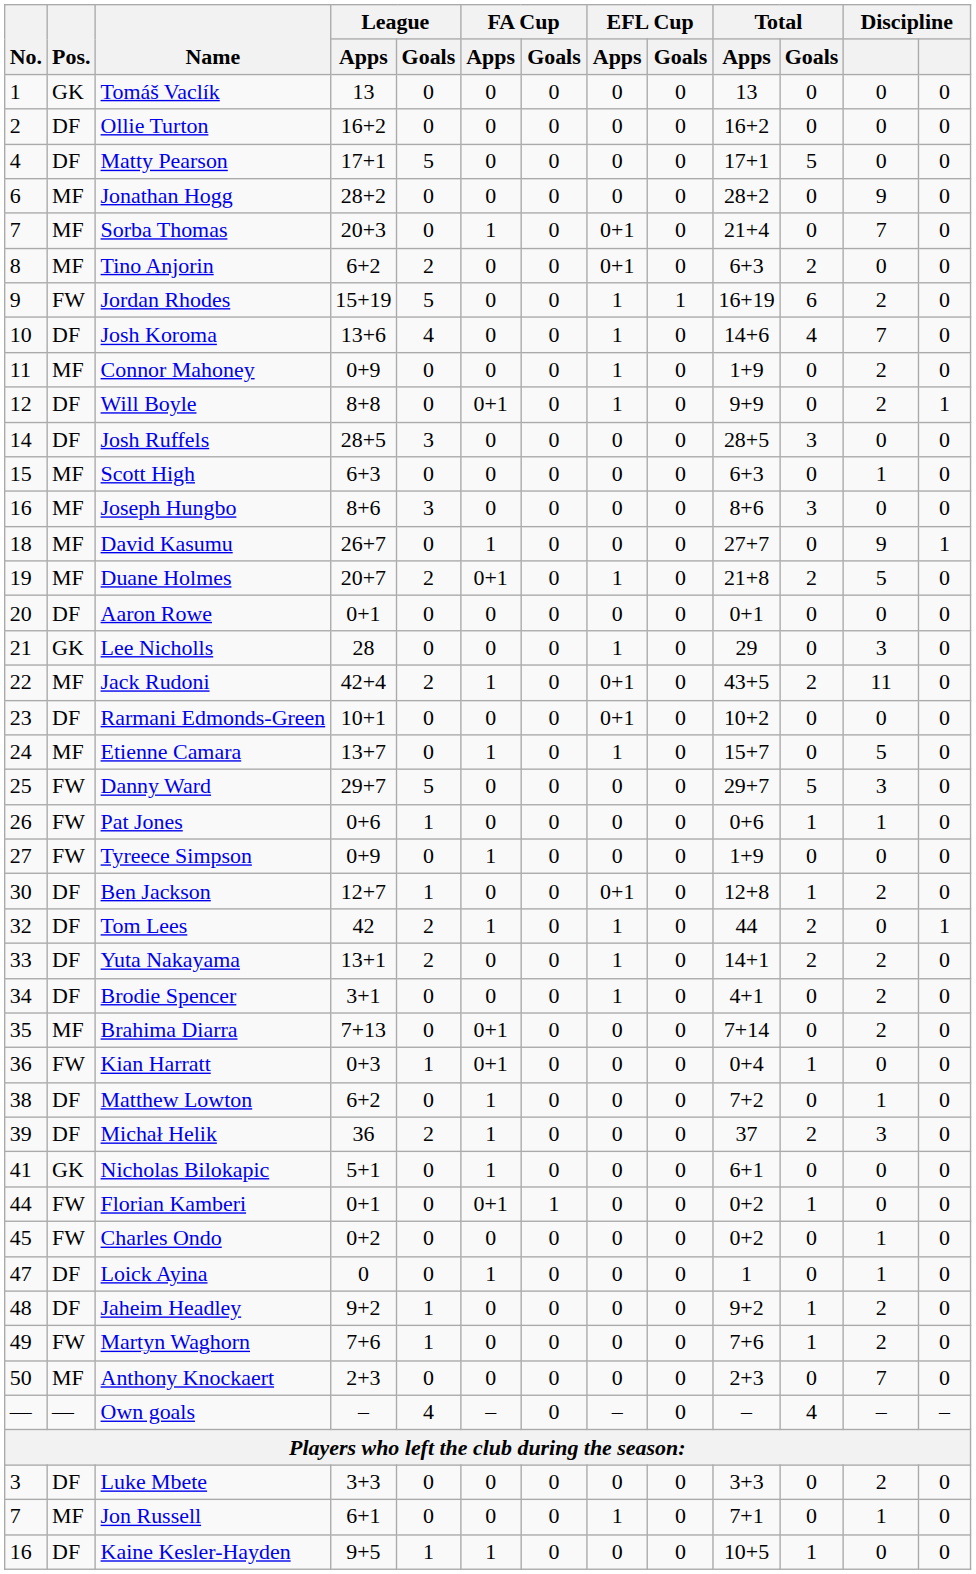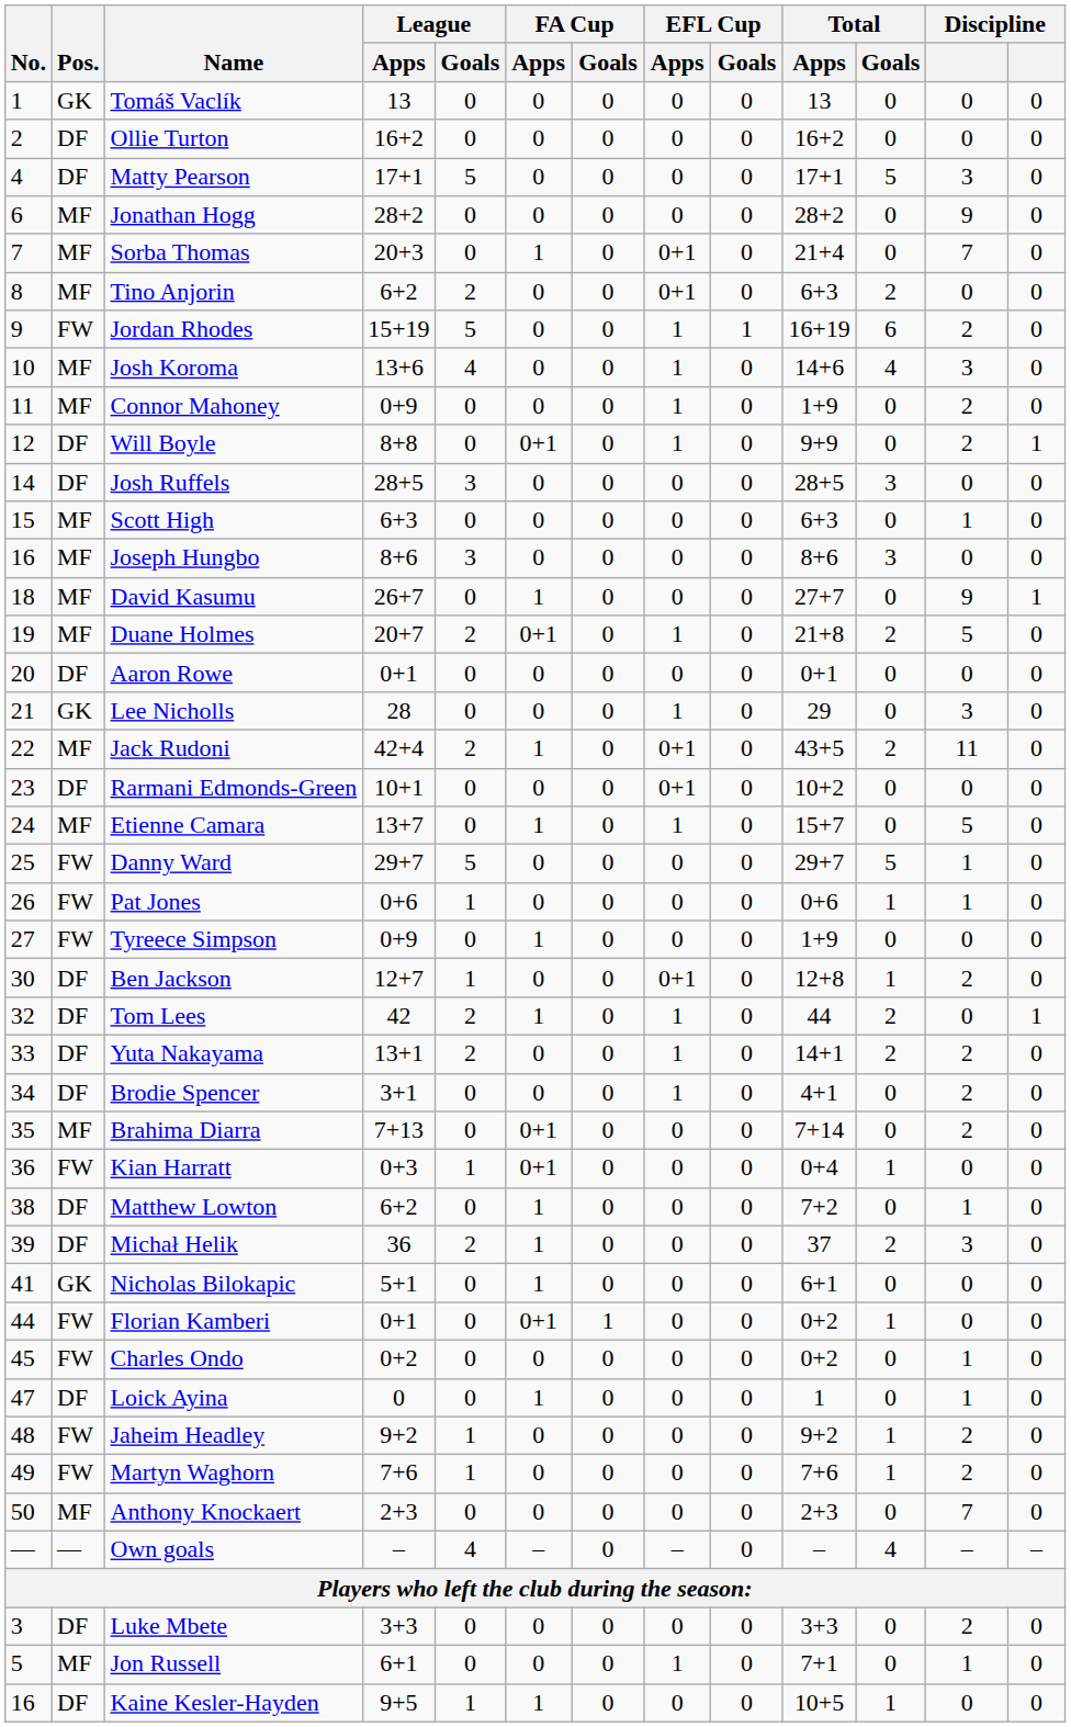 <table class="wikitable" style="text-align:center">
 <tr>
 <th rowspan="2" valign="bottom">No.</th>
 <th rowspan="2" valign="bottom">Pos.</th>
 <th rowspan="2" valign="bottom">Name</th>
 <th colspan="2" width="85">League</th>
 <th colspan="2" width="85">FA Cup</th>
 <th colspan="2" width="85">EFL Cup</th>
 <th colspan="2" width="85">Total</th>
 <th colspan="2" width="85">Discipline</th>
 </tr>
 <tr>
 <th>Apps</th>
 <th>Goals</th>
 <th>Apps</th>
 <th>Goals</th>
 <th>Apps</th>
 <th>Goals</th>
 <th>Apps</th>
 <th>Goals</th>
 <th></th>
 <th></th>
 </tr>
 <tr>
 <td align="left">1</td>
 <td align="left">GK</td>
 <td align="left"> <a href='#'>Tomáš Vaclík</a></td>
 <td>13</td>
 <td>0</td>
 <td>0</td>
 <td>0</td>
 <td>0</td>
 <td>0</td>
 <td>13</td>
 <td>0</td>
 <td>0</td>
 <td>0</td>
 </tr>
 <tr>
 <td align="left">2</td>
 <td align="left">DF</td>
 <td align="left"> <a href='#'>Ollie Turton</a></td>
 <td>16+2</td>
 <td>0</td>
 <td>0</td>
 <td>0</td>
 <td>0</td>
 <td>0</td>
 <td>16+2</td>
 <td>0</td>
 <td>0</td>
 <td>0</td>
 </tr>
 <tr>
 <td align="left">4</td>
 <td align="left">DF</td>
 <td align="left"> <a href='#'>Matty Pearson</a></td>
 <td>17+1</td>
 <td>5</td>
 <td>0</td>
 <td>0</td>
 <td>0</td>
 <td>0</td>
 <td>17+1</td>
 <td>5</td>
-<td>0</td>
+<td>3</td>
 <td>0</td>
 </tr>
 <tr>
 <td align="left">6</td>
 <td align="left">MF</td>
 <td align="left"> <a href='#'>Jonathan Hogg</a></td>
 <td>28+2</td>
 <td>0</td>
 <td>0</td>
 <td>0</td>
 <td>0</td>
 <td>0</td>
 <td>28+2</td>
 <td>0</td>
 <td>9</td>
 <td>0</td>
 </tr>
 <tr>
 <td align="left">7</td>
 <td align="left">MF</td>
 <td align="left"> <a href='#'>Sorba Thomas</a></td>
 <td>20+3</td>
 <td>0</td>
 <td>1</td>
 <td>0</td>
 <td>0+1</td>
 <td>0</td>
 <td>21+4</td>
 <td>0</td>
 <td>7</td>
 <td>0</td>
 </tr>
 <tr>
 <td align="left">8</td>
 <td align="left">MF</td>
 <td align="left"> <a href='#'>Tino Anjorin</a></td>
 <td>6+2</td>
 <td>2</td>
 <td>0</td>
 <td>0</td>
 <td>0+1</td>
 <td>0</td>
 <td>6+3</td>
 <td>2</td>
 <td>0</td>
 <td>0</td>
 </tr>
 <tr>
 <td align="left">9</td>
 <td align="left">FW</td>
 <td align="left"> <a href='#'>Jordan Rhodes</a></td>
 <td>15+19</td>
 <td>5</td>
 <td>0</td>
 <td>0</td>
 <td>1</td>
 <td>1</td>
 <td>16+19</td>
 <td>6</td>
 <td>2</td>
 <td>0</td>
 </tr>
 <tr>
 <td align="left">10</td>
-<td align="left">DF</td>
+<td align="left">MF</td>
 <td align="left"> <a href='#'>Josh Koroma</a></td>
 <td>13+6</td>
 <td>4</td>
 <td>0</td>
 <td>0</td>
 <td>1</td>
 <td>0</td>
 <td>14+6</td>
 <td>4</td>
-<td>7</td>
+<td>3</td>
 <td>0</td>
 </tr>
 <tr>
 <td align="left">11</td>
 <td align="left">MF</td>
 <td align="left"> <a href='#'>Connor Mahoney</a></td>
 <td>0+9</td>
 <td>0</td>
 <td>0</td>
 <td>0</td>
 <td>1</td>
 <td>0</td>
 <td>1+9</td>
 <td>0</td>
 <td>2</td>
 <td>0</td>
 </tr>
 <tr>
 <td align="left">12</td>
 <td align="left">DF</td>
 <td align="left"> <a href='#'>Will Boyle</a></td>
 <td>8+8</td>
 <td>0</td>
 <td>0+1</td>
 <td>0</td>
 <td>1</td>
 <td>0</td>
 <td>9+9</td>
 <td>0</td>
 <td>2</td>
 <td>1</td>
 </tr>
 <tr>
 <td align="left">14</td>
 <td align="left">DF</td>
 <td align="left"> <a href='#'>Josh Ruffels</a></td>
 <td>28+5</td>
 <td>3</td>
 <td>0</td>
 <td>0</td>
 <td>0</td>
 <td>0</td>
 <td>28+5</td>
 <td>3</td>
 <td>0</td>
 <td>0</td>
 </tr>
 <tr>
 <td align="left">15</td>
 <td align="left">MF</td>
 <td align="left"> <a href='#'>Scott High</a></td>
 <td>6+3</td>
 <td>0</td>
 <td>0</td>
 <td>0</td>
 <td>0</td>
 <td>0</td>
 <td>6+3</td>
 <td>0</td>
 <td>1</td>
 <td>0</td>
 </tr>
 <tr>
 <td align="left">16</td>
 <td align="left">MF</td>
 <td align="left"> <a href='#'>Joseph Hungbo</a></td>
 <td>8+6</td>
 <td>3</td>
 <td>0</td>
 <td>0</td>
 <td>0</td>
 <td>0</td>
 <td>8+6</td>
 <td>3</td>
 <td>0</td>
 <td>0</td>
 </tr>
 <tr>
 <td align="left">18</td>
 <td align="left">MF</td>
 <td align="left"> <a href='#'>David Kasumu</a></td>
 <td>26+7</td>
 <td>0</td>
 <td>1</td>
 <td>0</td>
 <td>0</td>
 <td>0</td>
 <td>27+7</td>
 <td>0</td>
 <td>9</td>
 <td>1</td>
 </tr>
 <tr>
 <td align="left">19</td>
 <td align="left">MF</td>
 <td align="left"> <a href='#'>Duane Holmes</a></td>
 <td>20+7</td>
 <td>2</td>
 <td>0+1</td>
 <td>0</td>
 <td>1</td>
 <td>0</td>
 <td>21+8</td>
 <td>2</td>
 <td>5</td>
 <td>0</td>
 </tr>
 <tr>
 <td align="left">20</td>
 <td align="left">DF</td>
 <td align="left"> <a href='#'>Aaron Rowe</a></td>
 <td>0+1</td>
 <td>0</td>
 <td>0</td>
 <td>0</td>
 <td>0</td>
 <td>0</td>
 <td>0+1</td>
 <td>0</td>
 <td>0</td>
 <td>0</td>
 </tr>
 <tr>
 <td align="left">21</td>
 <td align="left">GK</td>
 <td align="left"> <a href='#'>Lee Nicholls</a></td>
 <td>28</td>
 <td>0</td>
 <td>0</td>
 <td>0</td>
 <td>1</td>
 <td>0</td>
 <td>29</td>
 <td>0</td>
 <td>3</td>
 <td>0</td>
 </tr>
 <tr>
 <td align="left">22</td>
 <td align="left">MF</td>
 <td align="left"> <a href='#'>Jack Rudoni</a></td>
 <td>42+4</td>
 <td>2</td>
 <td>1</td>
 <td>0</td>
 <td>0+1</td>
 <td>0</td>
 <td>43+5</td>
 <td>2</td>
 <td>11</td>
 <td>0</td>
 </tr>
 <tr>
 <td align="left">23</td>
 <td align="left">DF</td>
 <td align="left"> <a href='#'>Rarmani Edmonds-Green</a></td>
 <td>10+1</td>
 <td>0</td>
 <td>0</td>
 <td>0</td>
 <td>0+1</td>
 <td>0</td>
 <td>10+2</td>
 <td>0</td>
 <td>0</td>
 <td>0</td>
 </tr>
 <tr>
 <td align="left">24</td>
 <td align="left">MF</td>
 <td align="left"> <a href='#'>Etienne Camara</a></td>
 <td>13+7</td>
 <td>0</td>
 <td>1</td>
 <td>0</td>
 <td>1</td>
 <td>0</td>
 <td>15+7</td>
 <td>0</td>
 <td>5</td>
 <td>0</td>
 </tr>
 <tr>
 <td align="left">25</td>
 <td align="left">FW</td>
 <td align="left"> <a href='#'>Danny Ward</a></td>
 <td>29+7</td>
 <td>5</td>
 <td>0</td>
 <td>0</td>
 <td>0</td>
 <td>0</td>
 <td>29+7</td>
 <td>5</td>
-<td>3</td>
+<td>1</td>
 <td>0</td>
 </tr>
 <tr>
 <td align="left">26</td>
 <td align="left">FW</td>
 <td align="left"> <a href='#'>Pat Jones</a></td>
 <td>0+6</td>
 <td>1</td>
 <td>0</td>
 <td>0</td>
 <td>0</td>
 <td>0</td>
 <td>0+6</td>
 <td>1</td>
 <td>1</td>
 <td>0</td>
 </tr>
 <tr>
 <td align="left">27</td>
 <td align="left">FW</td>
 <td align="left"> <a href='#'>Tyreece Simpson</a></td>
 <td>0+9</td>
 <td>0</td>
 <td>1</td>
 <td>0</td>
 <td>0</td>
 <td>0</td>
 <td>1+9</td>
 <td>0</td>
 <td>0</td>
 <td>0</td>
 </tr>
 <tr>
 <td align="left">30</td>
 <td align="left">DF</td>
 <td align="left"> <a href='#'>Ben Jackson</a></td>
 <td>12+7</td>
 <td>1</td>
 <td>0</td>
 <td>0</td>
 <td>0+1</td>
 <td>0</td>
 <td>12+8</td>
 <td>1</td>
 <td>2</td>
 <td>0</td>
 </tr>
 <tr>
 <td align="left">32</td>
 <td align="left">DF</td>
 <td align="left"> <a href='#'>Tom Lees</a></td>
 <td>42</td>
 <td>2</td>
 <td>1</td>
 <td>0</td>
 <td>1</td>
 <td>0</td>
 <td>44</td>
 <td>2</td>
 <td>0</td>
 <td>1</td>
 </tr>
 <tr>
 <td align="left">33</td>
 <td align="left">DF</td>
 <td align="left"> <a href='#'>Yuta Nakayama</a></td>
 <td>13+1</td>
 <td>2</td>
 <td>0</td>
 <td>0</td>
 <td>1</td>
 <td>0</td>
 <td>14+1</td>
 <td>2</td>
 <td>2</td>
 <td>0</td>
 </tr>
 <tr>
 <td align="left">34</td>
 <td align="left">DF</td>
 <td align="left"> <a href='#'>Brodie Spencer</a></td>
 <td>3+1</td>
 <td>0</td>
 <td>0</td>
 <td>0</td>
 <td>1</td>
 <td>0</td>
 <td>4+1</td>
 <td>0</td>
 <td>2</td>
 <td>0</td>
 </tr>
 <tr>
 <td align="left">35</td>
 <td align="left">MF</td>
 <td align="left"> <a href='#'>Brahima Diarra</a></td>
 <td>7+13</td>
 <td>0</td>
 <td>0+1</td>
 <td>0</td>
 <td>0</td>
 <td>0</td>
 <td>7+14</td>
 <td>0</td>
 <td>2</td>
 <td>0</td>
 </tr>
 <tr>
 <td align="left">36</td>
 <td align="left">FW</td>
 <td align="left"> <a href='#'>Kian Harratt</a></td>
 <td>0+3</td>
 <td>1</td>
 <td>0+1</td>
 <td>0</td>
 <td>0</td>
 <td>0</td>
 <td>0+4</td>
 <td>1</td>
 <td>0</td>
 <td>0</td>
 </tr>
 <tr>
 <td align="left">38</td>
 <td align="left">DF</td>
 <td align="left"> <a href='#'>Matthew Lowton</a></td>
 <td>6+2</td>
 <td>0</td>
 <td>1</td>
 <td>0</td>
 <td>0</td>
 <td>0</td>
 <td>7+2</td>
 <td>0</td>
 <td>1</td>
 <td>0</td>
 </tr>
 <tr>
 <td align="left">39</td>
 <td align="left">DF</td>
 <td align="left"> <a href='#'>Michał Helik</a></td>
 <td>36</td>
 <td>2</td>
 <td>1</td>
 <td>0</td>
 <td>0</td>
 <td>0</td>
 <td>37</td>
 <td>2</td>
 <td>3</td>
 <td>0</td>
 </tr>
 <tr>
 <td align="left">41</td>
 <td align="left">GK</td>
 <td align="left"> <a href='#'>Nicholas Bilokapic</a></td>
 <td>5+1</td>
 <td>0</td>
 <td>1</td>
 <td>0</td>
 <td>0</td>
 <td>0</td>
 <td>6+1</td>
 <td>0</td>
 <td>0</td>
 <td>0</td>
 </tr>
 <tr>
 <td align="left">44</td>
 <td align="left">FW</td>
 <td align="left"> <a href='#'>Florian Kamberi</a></td>
 <td>0+1</td>
 <td>0</td>
 <td>0+1</td>
 <td>1</td>
 <td>0</td>
 <td>0</td>
 <td>0+2</td>
 <td>1</td>
 <td>0</td>
 <td>0</td>
 </tr>
 <tr>
 <td align="left">45</td>
 <td align="left">FW</td>
 <td align="left"> <a href='#'>Charles Ondo</a></td>
 <td>0+2</td>
 <td>0</td>
 <td>0</td>
 <td>0</td>
 <td>0</td>
 <td>0</td>
 <td>0+2</td>
 <td>0</td>
 <td>1</td>
 <td>0</td>
 </tr>
 <tr>
 <td align="left">47</td>
 <td align="left">DF</td>
 <td align="left"> <a href='#'>Loick Ayina</a></td>
 <td>0</td>
 <td>0</td>
 <td>1</td>
 <td>0</td>
 <td>0</td>
 <td>0</td>
 <td>1</td>
 <td>0</td>
 <td>1</td>
 <td>0</td>
 </tr>
 <tr>
 <td align="left">48</td>
-<td align="left">DF</td>
+<td align="left">FW</td>
 <td align="left"> <a href='#'>Jaheim Headley</a></td>
 <td>9+2</td>
 <td>1</td>
 <td>0</td>
 <td>0</td>
 <td>0</td>
 <td>0</td>
 <td>9+2</td>
 <td>1</td>
 <td>2</td>
 <td>0</td>
 </tr>
 <tr>
 <td align="left">49</td>
 <td align="left">FW</td>
 <td align="left"> <a href='#'>Martyn Waghorn</a></td>
 <td>7+6</td>
 <td>1</td>
 <td>0</td>
 <td>0</td>
 <td>0</td>
 <td>0</td>
 <td>7+6</td>
 <td>1</td>
 <td>2</td>
 <td>0</td>
 </tr>
 <tr>
 <td align="left">50</td>
 <td align="left">MF</td>
 <td align="left"> <a href='#'>Anthony Knockaert</a></td>
 <td>2+3</td>
 <td>0</td>
 <td>0</td>
 <td>0</td>
 <td>0</td>
 <td>0</td>
 <td>2+3</td>
 <td>0</td>
 <td>7</td>
 <td>0</td>
 </tr>
 <tr>
 <td align="left">—</td>
 <td align="left">—</td>
 <td align="left"><a href='#'>Own goals</a></td>
 <td>–</td>
 <td>4</td>
 <td>–</td>
 <td>0</td>
 <td>–</td>
 <td>0</td>
 <td>–</td>
 <td>4</td>
 <td>–</td>
 <td>–</td>
 </tr>
 <tr>
 <th colspan=15><em>Players who left the club during the season:</em></th>
 </tr>
 <tr>
 <td align="left">3</td>
 <td align="left">DF</td>
 <td align="left"> <a href='#'>Luke Mbete</a></td>
 <td>3+3</td>
 <td>0</td>
 <td>0</td>
 <td>0</td>
 <td>0</td>
 <td>0</td>
 <td>3+3</td>
 <td>0</td>
 <td>2</td>
 <td>0</td>
 </tr>
 <tr>
-<td align="left">7</td>
+<td align="left">5</td>
 <td align="left">MF</td>
 <td align="left"> <a href='#'>Jon Russell</a></td>
 <td>6+1</td>
 <td>0</td>
 <td>0</td>
 <td>0</td>
 <td>1</td>
 <td>0</td>
 <td>7+1</td>
 <td>0</td>
 <td>1</td>
 <td>0</td>
 </tr>
 <tr>
 <td align="left">16</td>
 <td align="left">DF</td>
 <td align="left"> <a href='#'>Kaine Kesler-Hayden</a></td>
 <td>9+5</td>
 <td>1</td>
 <td>1</td>
 <td>0</td>
 <td>0</td>
 <td>0</td>
 <td>10+5</td>
 <td>1</td>
 <td>0</td>
 <td>0</td>
 </tr>
 </table>
